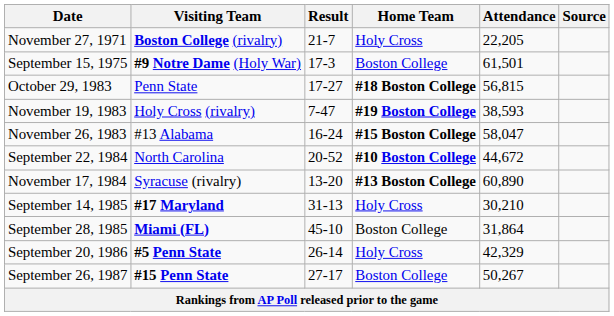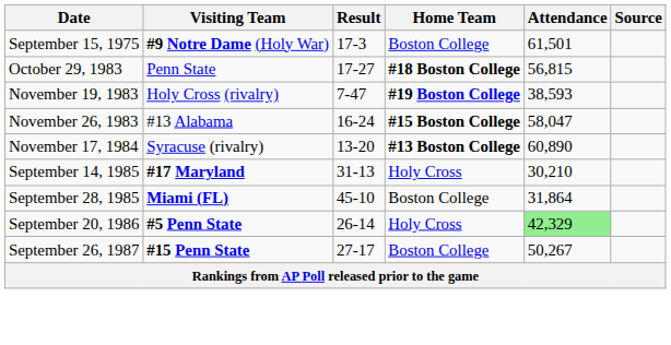 <table class="wikitable">
 <tr>
 <th>Date</th>
 <th>Visiting Team</th>
 <th>Result</th>
 <th>Home Team</th>
 <th>Attendance</th>
 <th>Source</th>
-</tr>
-<tr>
-<td>November 27, 1971</td>
-<td><strong><a href='#'>Boston College</a></strong> <a href='#'>(rivalry)</a></td>
-<td>21-7</td>
-<td><a href='#'>Holy Cross</a></td>
-<td>22,205</td>
-<td></td>
 </tr>
 <tr>
 <td>September 15, 1975</td>
 <td><strong>#9 <a href='#'>Notre Dame</a></strong> <a href='#'>(Holy War)</a></td>
 <td>17-3</td>
 <td><a href='#'>Boston College</a></td>
 <td>61,501</td>
 <td></td>
 </tr>
 <tr>
 <td>October 29, 1983</td>
 <td><a href='#'>Penn State</a></td>
 <td>17-27</td>
 <td><strong>#18 Boston College</strong></td>
 <td>56,815</td>
 <td></td>
 </tr>
 <tr>
 <td>November 19, 1983</td>
 <td><a href='#'>Holy Cross</a> <a href='#'>(rivalry)</a></td>
 <td>7-47</td>
 <td><strong>#19 <a href='#'>Boston College</a></strong></td>
 <td>38,593</td>
 <td></td>
 </tr>
 <tr>
 <td>November 26, 1983</td>
 <td>#13 <a href='#'>Alabama</a></td>
 <td>16-24</td>
 <td><strong>#15 Boston College</strong></td>
 <td>58,047</td>
 <td></td>
 </tr>
 <tr>
-<td>September 22, 1984</td>
-<td><a href='#'>North Carolina</a></td>
-<td>20-52</td>
-<td><strong>#10 <a href='#'>Boston College</a></strong></td>
-<td>44,672</td>
-<td></td>
-</tr>
-<tr>
 <td>November 17, 1984</td>
 <td><a href='#'>Syracuse</a> (rivalry)</td>
 <td>13-20</td>
 <td><strong>#13 Boston College</strong></td>
 <td>60,890</td>
 <td></td>
 </tr>
 <tr>
 <td>September 14, 1985</td>
 <td><strong>#17 <a href='#'>Maryland</a></strong></td>
 <td>31-13</td>
 <td><a href='#'>Holy Cross</a></td>
 <td>30,210</td>
 <td></td>
 </tr>
 <tr>
 <td>September 28, 1985</td>
 <td><strong><a href='#'>Miami (FL)</a></strong></td>
 <td>45-10</td>
 <td>Boston College</td>
 <td>31,864</td>
 <td></td>
 </tr>
 <tr>
 <td>September 20, 1986</td>
 <td><strong>#5 <a href='#'>Penn State</a></strong></td>
 <td>26-14</td>
 <td><a href='#'>Holy Cross</a></td>
-<td>42,329</td>
+<td style="background: lightgreen;">42,329</td>
 <td></td>
 </tr>
 <tr>
 <td>September 26, 1987</td>
 <td><strong>#15 <a href='#'>Penn State</a></strong></td>
 <td>27-17</td>
 <td><a href='#'>Boston College</a></td>
 <td>50,267</td>
 <td></td>
 </tr>
 <tr>
 <th colspan="6"><small><strong>Rankings from <a href='#'>AP Poll</a> released prior to the game</strong></small></th>
 </tr>
 </table>
